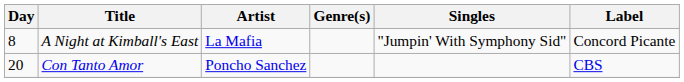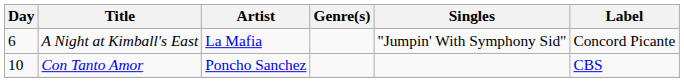 <table class="wikitable sortable" style="text-align: left;">
 <tr>
 <th>Day</th>
 <th>Title</th>
 <th>Artist</th>
 <th>Genre(s)</th>
 <th>Singles</th>
 <th>Label</th>
 </tr>
 <tr>
-<td>8</td>
+<td>6</td>
 <td><em>A Night at Kimball's East</em></td>
 <td><a href='#'>La Mafia</a></td>
 <td></td>
 <td>"Jumpin' With Symphony Sid"</td>
 <td>Concord Picante</td>
 </tr>
 <tr>
-<td>20</td>
+<td>10</td>
 <td><em><a href='#'>Con Tanto Amor</a></em></td>
 <td><a href='#'>Poncho Sanchez</a></td>
 <td></td>
 <td></td>
 <td><a href='#'>CBS</a></td>
 </tr>
 <tr>
 </tr>
 </table>
